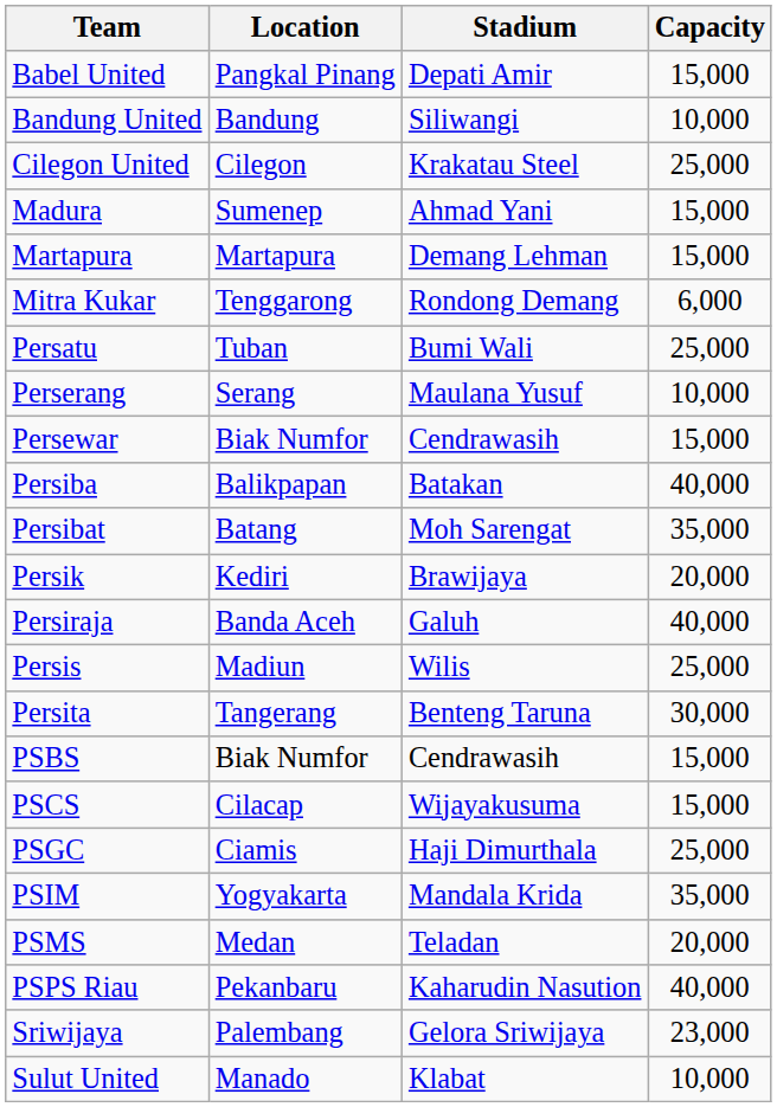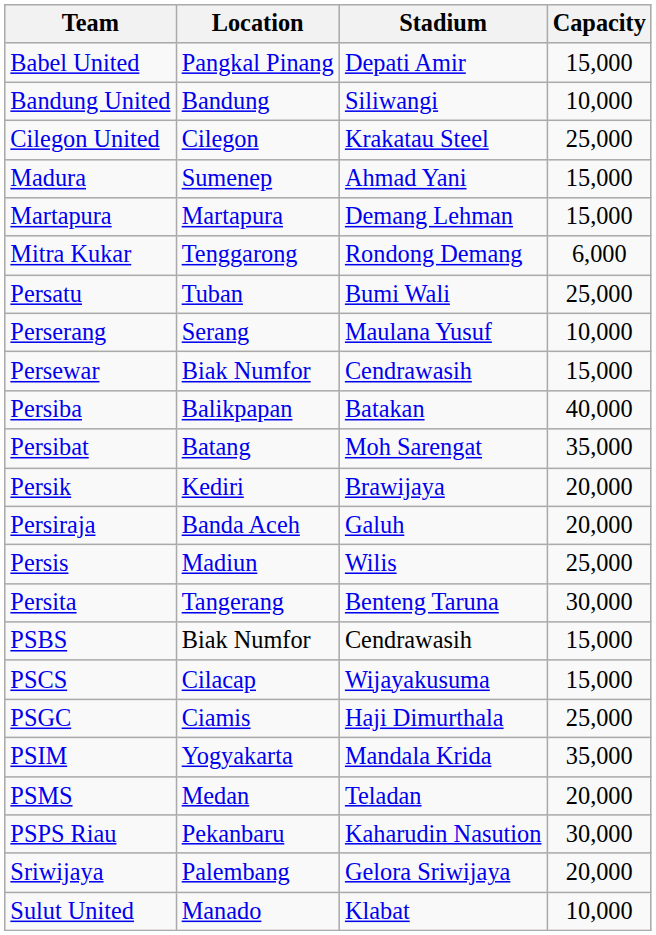 <table class="wikitable sortable">
 <tr>
 <th>Team</th>
 <th>Location</th>
 <th>Stadium</th>
 <th>Capacity</th>
 </tr>
 <tr>
 <td><a href='#'>Babel United</a></td>
 <td><a href='#'>Pangkal Pinang</a></td>
 <td><a href='#'>Depati Amir</a></td>
 <td align=center>15,000</td>
 </tr>
 <tr>
 <td><a href='#'>Bandung United</a></td>
 <td><a href='#'>Bandung</a></td>
 <td><a href='#'>Siliwangi</a></td>
 <td align=center>10,000</td>
 </tr>
 <tr>
 <td><a href='#'>Cilegon United</a></td>
 <td><a href='#'>Cilegon</a></td>
 <td><a href='#'>Krakatau Steel</a></td>
 <td align=center>25,000</td>
 </tr>
 <tr>
 <td><a href='#'>Madura</a></td>
 <td><a href='#'>Sumenep</a></td>
 <td><a href='#'>Ahmad Yani</a></td>
 <td align=center>15,000</td>
 </tr>
 <tr>
 <td><a href='#'>Martapura</a></td>
 <td><a href='#'>Martapura</a></td>
 <td><a href='#'>Demang Lehman</a></td>
 <td align=center>15,000</td>
 </tr>
 <tr>
 <td><a href='#'>Mitra Kukar</a></td>
 <td><a href='#'>Tenggarong</a></td>
 <td><a href='#'>Rondong Demang</a></td>
 <td align=center>6,000</td>
 </tr>
 <tr>
 <td><a href='#'>Persatu</a></td>
 <td><a href='#'>Tuban</a></td>
 <td><a href='#'>Bumi Wali</a></td>
 <td align=center>25,000</td>
 </tr>
 <tr>
 <td><a href='#'>Perserang</a></td>
 <td><a href='#'>Serang</a></td>
 <td><a href='#'>Maulana Yusuf</a></td>
 <td align=center>10,000</td>
 </tr>
 <tr>
 <td><a href='#'>Persewar</a></td>
 <td><a href='#'>Biak Numfor</a></td>
 <td><a href='#'>Cendrawasih</a></td>
 <td align=center>15,000</td>
 </tr>
 <tr>
 <td><a href='#'>Persiba</a></td>
 <td><a href='#'>Balikpapan</a></td>
 <td><a href='#'>Batakan</a></td>
 <td align=center>40,000</td>
 </tr>
 <tr>
 <td><a href='#'>Persibat</a></td>
 <td><a href='#'>Batang</a></td>
 <td><a href='#'>Moh Sarengat</a></td>
 <td align=center>35,000</td>
 </tr>
 <tr>
 <td><a href='#'>Persik</a></td>
 <td><a href='#'>Kediri</a></td>
 <td><a href='#'>Brawijaya</a></td>
 <td align=center>20,000</td>
 </tr>
 <tr>
 <td><a href='#'>Persiraja</a></td>
 <td><a href='#'>Banda Aceh</a></td>
 <td><a href='#'>Galuh</a></td>
-<td align=center>40,000</td>
+<td align=center>20,000</td>
 </tr>
 <tr>
 <td><a href='#'>Persis</a></td>
 <td><a href='#'>Madiun</a></td>
 <td><a href='#'>Wilis</a></td>
 <td align=center>25,000</td>
 </tr>
 <tr>
 <td><a href='#'>Persita</a></td>
 <td><a href='#'>Tangerang</a></td>
 <td><a href='#'>Benteng Taruna</a></td>
 <td align=center>30,000</td>
 </tr>
 <tr>
 <td><a href='#'>PSBS</a></td>
 <td>Biak Numfor</td>
 <td>Cendrawasih</td>
 <td align=center>15,000</td>
 </tr>
 <tr>
 <td><a href='#'>PSCS</a></td>
 <td><a href='#'>Cilacap</a></td>
 <td><a href='#'>Wijayakusuma</a></td>
 <td align=center>15,000</td>
 </tr>
 <tr>
 <td><a href='#'>PSGC</a></td>
 <td><a href='#'>Ciamis</a></td>
 <td><a href='#'>Haji Dimurthala</a></td>
 <td align=center>25,000</td>
 </tr>
 <tr>
 <td><a href='#'>PSIM</a></td>
 <td><a href='#'>Yogyakarta</a></td>
 <td><a href='#'>Mandala Krida</a></td>
 <td align=center>35,000</td>
 </tr>
 <tr>
 <td><a href='#'>PSMS</a></td>
 <td><a href='#'>Medan</a></td>
 <td><a href='#'>Teladan</a></td>
 <td align=center>20,000</td>
 </tr>
 <tr>
 <td><a href='#'>PSPS Riau</a></td>
 <td><a href='#'>Pekanbaru</a></td>
 <td><a href='#'>Kaharudin Nasution</a></td>
-<td align=center>40,000</td>
+<td align=center>30,000</td>
 </tr>
 <tr>
 <td><a href='#'>Sriwijaya</a></td>
 <td><a href='#'>Palembang</a></td>
 <td><a href='#'>Gelora Sriwijaya</a></td>
-<td align=center>23,000</td>
+<td align=center>20,000</td>
 </tr>
 <tr>
 <td><a href='#'>Sulut United</a></td>
 <td><a href='#'>Manado</a></td>
 <td><a href='#'>Klabat</a></td>
 <td align=center>10,000</td>
 </tr>
 </table>
